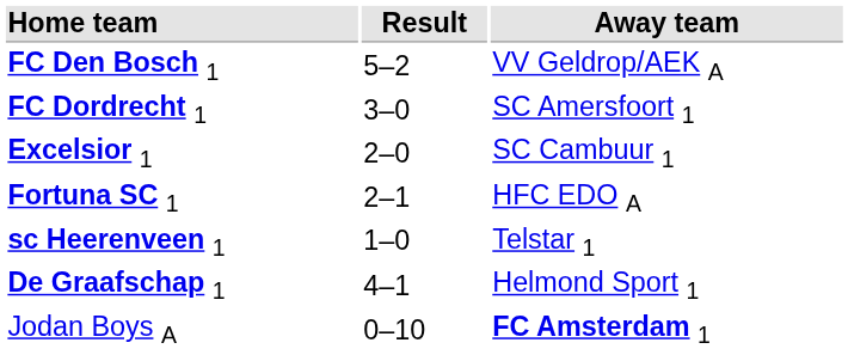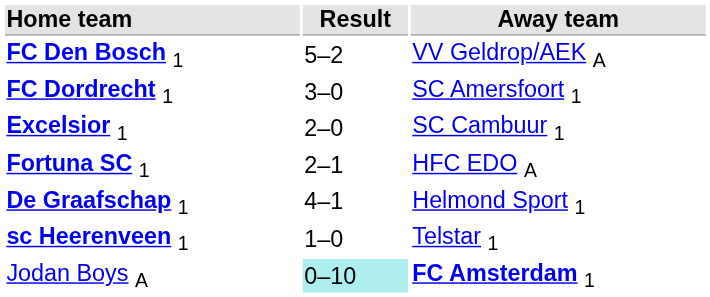 <table>
 <tr bgcolor="#E4E4E4">
 <th style="border-bottom:1px solid #AAAAAA" width="200" align="left">Home team</th>
 <th style="border-bottom:1px solid #AAAAAA" width="70" align="center">Result</th>
 <th style="border-bottom:1px solid #AAAAAA" width="200">Away team</th>
 </tr>
 <tr>
 <td><strong><a href='#'>FC Den Bosch</a></strong> <sub>1</sub></td>
 <td>5–2</td>
 <td><a href='#'>VV Geldrop/AEK</a> <sub>A</sub></td>
 </tr>
 <tr>
 <td><strong><a href='#'>FC Dordrecht</a></strong> <sub>1</sub></td>
 <td>3–0</td>
 <td><a href='#'>SC Amersfoort</a> <sub>1</sub></td>
 </tr>
 <tr>
 <td><strong><a href='#'>Excelsior</a></strong> <sub>1</sub></td>
 <td>2–0</td>
 <td><a href='#'>SC Cambuur</a> <sub>1</sub></td>
 </tr>
 <tr>
 <td><strong><a href='#'>Fortuna SC</a></strong> <sub>1</sub></td>
 <td>2–1</td>
 <td><a href='#'>HFC EDO</a> <sub>A</sub></td>
 </tr>
 <tr>
+<td><strong><a href='#'>De Graafschap</a></strong> <sub>1</sub></td>
+<td>4–1</td>
+<td><a href='#'>Helmond Sport</a> <sub>1</sub></td>
+</tr>
+<tr>
 <td><strong><a href='#'>sc Heerenveen</a></strong> <sub>1</sub></td>
 <td>1–0</td>
 <td><a href='#'>Telstar</a> <sub>1</sub></td>
 </tr>
 <tr>
-<td><strong><a href='#'>De Graafschap</a></strong> <sub>1</sub></td>
-<td>4–1</td>
-<td><a href='#'>Helmond Sport</a> <sub>1</sub></td>
-</tr>
-<tr>
 <td><a href='#'>Jodan Boys</a> <sub>A</sub></td>
-<td>0–10</td>
+<td style="background: paleturquoise;">0–10</td>
 <td><strong><a href='#'>FC Amsterdam</a></strong> <sub>1</sub></td>
 </tr>
 </table>
